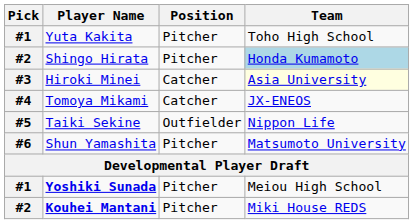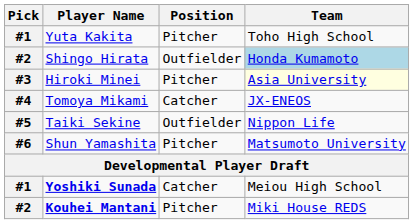 <table class="wikitable">
 <tr>
 <th>Pick</th>
 <th>Player Name</th>
 <th>Position</th>
 <th>Team</th>
 </tr>
 <tr>
 <th>#1</th>
 <td><a href='#'>Yuta Kakita</a></td>
 <td>Pitcher</td>
 <td>Toho High School</td>
 </tr>
 <tr>
 <th>#2</th>
 <td><a href='#'>Shingo Hirata</a></td>
-<td>Pitcher</td>
+<td>Outfielder</td>
 <td style="background: lightblue;"><a href='#'>Honda Kumamoto</a></td>
 </tr>
 <tr>
 <th>#3</th>
 <td><a href='#'>Hiroki Minei</a></td>
-<td>Catcher</td>
+<td>Pitcher</td>
 <td style="background: lightyellow;"><a href='#'>Asia University</a></td>
 </tr>
 <tr>
 <th>#4</th>
 <td><a href='#'>Tomoya Mikami</a></td>
 <td>Catcher</td>
 <td><a href='#'>JX-ENEOS</a></td>
 </tr>
 <tr>
 <th>#5</th>
 <td><a href='#'>Taiki Sekine</a></td>
 <td>Outfielder</td>
 <td><a href='#'>Nippon Life</a></td>
 </tr>
 <tr>
 <th>#6</th>
 <td><a href='#'>Shun Yamashita</a></td>
 <td>Pitcher</td>
 <td><a href='#'>Matsumoto University</a></td>
 </tr>
 <tr>
 <th colspan="5">Developmental Player Draft</th>
 </tr>
 <tr>
 <th>#1</th>
 <td><strong><a href='#'>Yoshiki Sunada</a></strong></td>
-<td>Pitcher</td>
+<td>Catcher</td>
 <td>Meiou High School</td>
 </tr>
 <tr>
 <th>#2</th>
 <td><strong><a href='#'>Kouhei Mantani</a></strong></td>
 <td>Pitcher</td>
 <td><a href='#'>Miki House REDS</a></td>
 </tr>
 </table>
